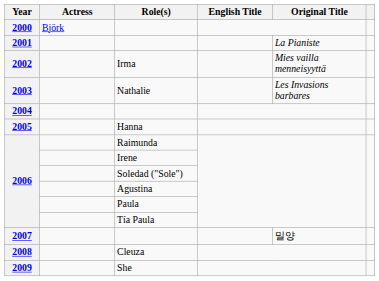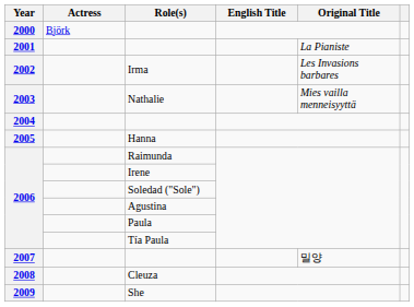 <table class="wikitable unsortable">
 <tr>
 <th scope="col" style="width:3%;">Year</th>
 <th scope="col" style="width:10%;">Actress</th>
 <th scope="col" style="width:10%;">Role(s)</th>
 <th scope="col" style="width:10%;">English Title</th>
 <th scope="col" style="width:10%;">Original Title</th>
 <th scope="col" style="width:1%;" class="unsortable"></th>
 </tr>
 <tr>
 <th style="text-align:center;"><a href='#'>2000</a></th>
 <td><a href='#'>Björk</a></td>
 <td></td>
 <td colspan="2"></td>
 <td style="text-align:center;"></td>
 </tr>
 <tr>
 <th style="text-align:center;"><a href='#'>2001</a></th>
 <td></td>
 <td></td>
 <td></td>
 <td><em>La Pianiste</em></td>
 <td style="text-align:center;"></td>
 </tr>
 <tr>
 <th style="text-align:center;"><a href='#'>2002</a></th>
 <td></td>
 <td>Irma</td>
 <td></td>
-<td><em>Mies vailla menneisyyttä</em></td>
+<td><em>Les Invasions barbares</em></td>
 <td style="text-align:center;"></td>
 </tr>
 <tr>
 <th style="text-align:center;"><a href='#'>2003</a></th>
 <td></td>
 <td>Nathalie</td>
 <td></td>
-<td><em>Les Invasions barbares</em></td>
+<td><em>Mies vailla menneisyyttä</em></td>
 <td style="text-align:center;"></td>
 </tr>
 <tr>
 <th style="text-align:center;"><a href='#'>2004</a></th>
 <td></td>
 <td></td>
 <td colspan="2"></td>
 <td style="text-align:center;"></td>
 </tr>
 <tr>
 <th style="text-align:center;"><a href='#'>2005</a></th>
 <td></td>
 <td>Hanna</td>
 <td colspan="2"></td>
 <td style="text-align:center;"></td>
 </tr>
 <tr>
 <th rowspan="6" style="text-align:center;"><a href='#'>2006</a></th>
 <td></td>
 <td>Raimunda</td>
 <td rowspan="6" colspan="2"></td>
 <td rowspan="6" style="text-align:center;"></td>
 </tr>
 <tr>
 <td></td>
 <td>Irene</td>
 </tr>
 <tr>
 <td></td>
 <td>Soledad ("Sole")</td>
 </tr>
 <tr>
 <td></td>
 <td>Agustina</td>
 </tr>
 <tr>
 <td></td>
 <td>Paula</td>
 </tr>
 <tr>
 <td></td>
 <td>Tía Paula</td>
 </tr>
 <tr>
 <th style="text-align:center;"><a href='#'>2007</a></th>
 <td></td>
 <td></td>
 <td></td>
 <td>밀양</td>
 <td style="text-align:center;"></td>
 </tr>
 <tr>
 <th style="text-align:center;"><a href='#'>2008</a></th>
 <td></td>
 <td>Cleuza</td>
 <td colspan="2"></td>
 <td style="text-align:center;"></td>
 </tr>
 <tr>
 <th style="text-align:center;"><a href='#'>2009</a></th>
 <td></td>
 <td>She</td>
 <td colspan="2"></td>
 <td style="text-align:center;"></td>
 </tr>
 </table>
